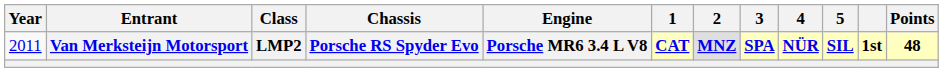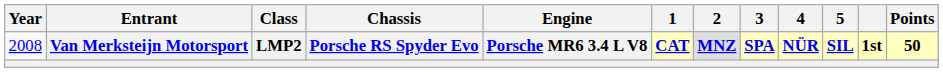 <table class="wikitable" style="text-align:center; font-size:85%">
 <tr>
 <th>Year</th>
 <th>Entrant</th>
 <th>Class</th>
 <th>Chassis</th>
 <th>Engine</th>
 <th>1</th>
 <th>2</th>
 <th>3</th>
 <th>4</th>
 <th>5</th>
 <th></th>
 <th>Points</th>
 </tr>
 <tr>
-<td><a href='#'>2011</a></td>
+<td><a href='#'>2008</a></td>
 <th nowrap><a href='#'>Van Merksteijn Motorsport</a></th>
 <th>LMP2</th>
 <th nowrap><a href='#'>Porsche RS Spyder Evo</a></th>
 <th nowrap><a href='#'>Porsche</a> MR6 3.4 L V8</th>
 <td style="background:#FFFFBF;"><strong><a href='#'>CAT</a></strong><br></td>
 <td style="background:#DFDFDF;"><strong><a href='#'>MNZ</a></strong><br></td>
 <td style="background:#FFFFBF;"><strong><a href='#'>SPA</a></strong><br></td>
 <td style="background:#FFFFBF;"><strong><a href='#'>NÜR</a></strong><br></td>
 <td style="background:#FFFFBF;"><strong><a href='#'>SIL</a></strong><br></td>
 <th style="background:#FFFFBF;">1st</th>
-<th style="background:#FFFFBF;">48</th>
+<th style="background:#FFFFBF;">50</th>
 </tr>
 <tr>
 <th colspan="12"></th>
 </tr>
 </table>
